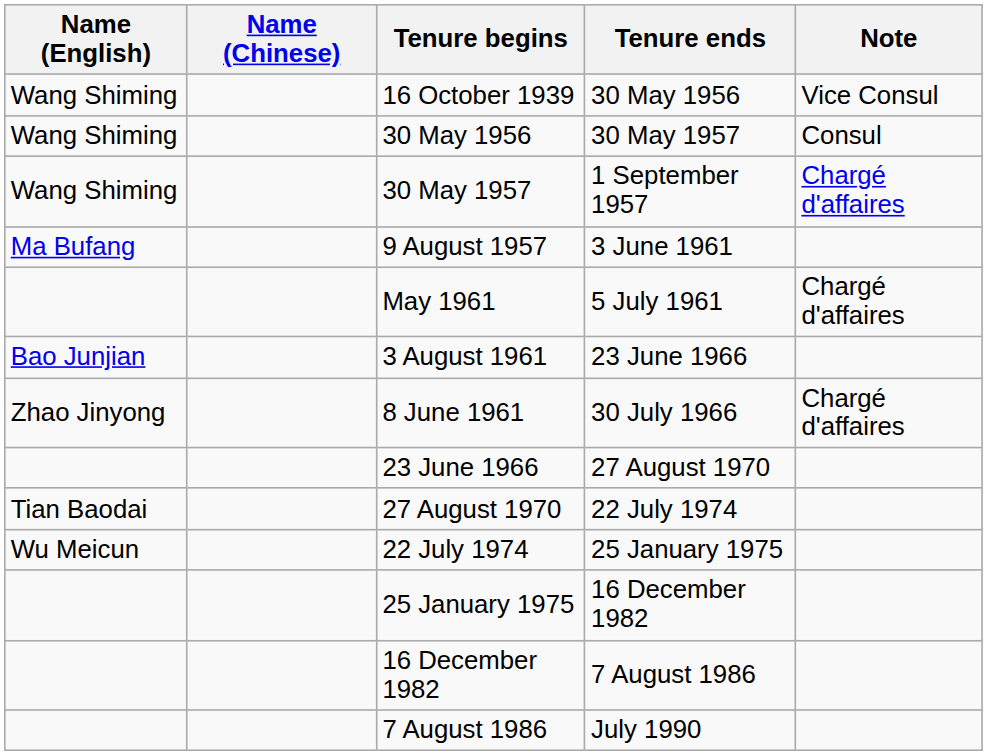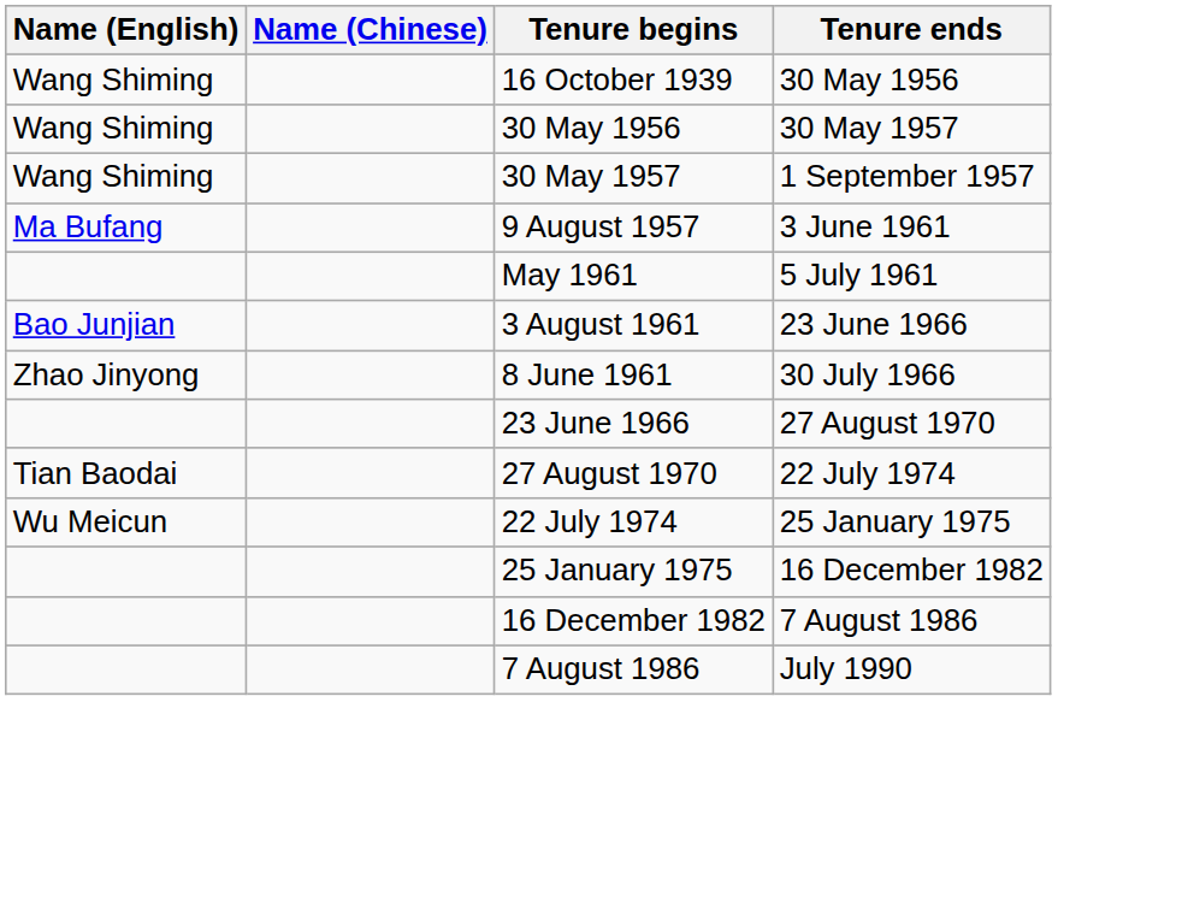 <table class="wikitable">
 <tr>
 <th>Name (English)</th>
 <th><a href='#'>Name (Chinese)</a></th>
 <th>Tenure begins</th>
 <th>Tenure ends</th>
-<th>Note</th>
 </tr>
 <tr>
 <td>Wang Shiming</td>
 <td></td>
 <td>16 October 1939</td>
 <td>30 May 1956</td>
-<td>Vice Consul</td>
 </tr>
 <tr>
 <td>Wang Shiming</td>
 <td></td>
 <td>30 May 1956</td>
 <td>30 May 1957</td>
-<td>Consul</td>
 </tr>
 <tr>
 <td>Wang Shiming</td>
 <td></td>
 <td>30 May 1957</td>
 <td>1 September 1957</td>
-<td><a href='#'>Chargé d'affaires</a></td>
 </tr>
 <tr>
 <td><a href='#'>Ma Bufang</a></td>
 <td></td>
 <td>9 August 1957</td>
 <td>3 June 1961</td>
-<td></td>
 </tr>
 <tr>
 <td></td>
 <td></td>
 <td>May 1961</td>
 <td>5 July 1961</td>
-<td>Chargé d'affaires</td>
 </tr>
 <tr>
 <td><a href='#'>Bao Junjian</a></td>
 <td></td>
 <td>3 August 1961</td>
 <td>23 June 1966</td>
-<td></td>
 </tr>
 <tr>
 <td>Zhao Jinyong</td>
 <td></td>
 <td>8 June 1961</td>
 <td>30 July 1966</td>
-<td>Chargé d'affaires</td>
 </tr>
 <tr>
 <td></td>
 <td></td>
 <td>23 June 1966</td>
 <td>27 August 1970</td>
-<td></td>
 </tr>
 <tr>
 <td>Tian Baodai</td>
 <td></td>
 <td>27 August 1970</td>
 <td>22 July 1974</td>
-<td></td>
 </tr>
 <tr>
 <td>Wu Meicun</td>
 <td></td>
 <td>22 July 1974</td>
 <td>25 January 1975</td>
-<td></td>
 </tr>
 <tr>
 <td></td>
 <td></td>
 <td>25 January 1975</td>
 <td>16 December 1982</td>
-<td></td>
 </tr>
 <tr>
 <td></td>
 <td></td>
 <td>16 December 1982</td>
 <td>7 August 1986</td>
-<td></td>
 </tr>
 <tr>
 <td></td>
 <td></td>
 <td>7 August 1986</td>
 <td>July 1990</td>
-<td></td>
 </tr>
 </table>
